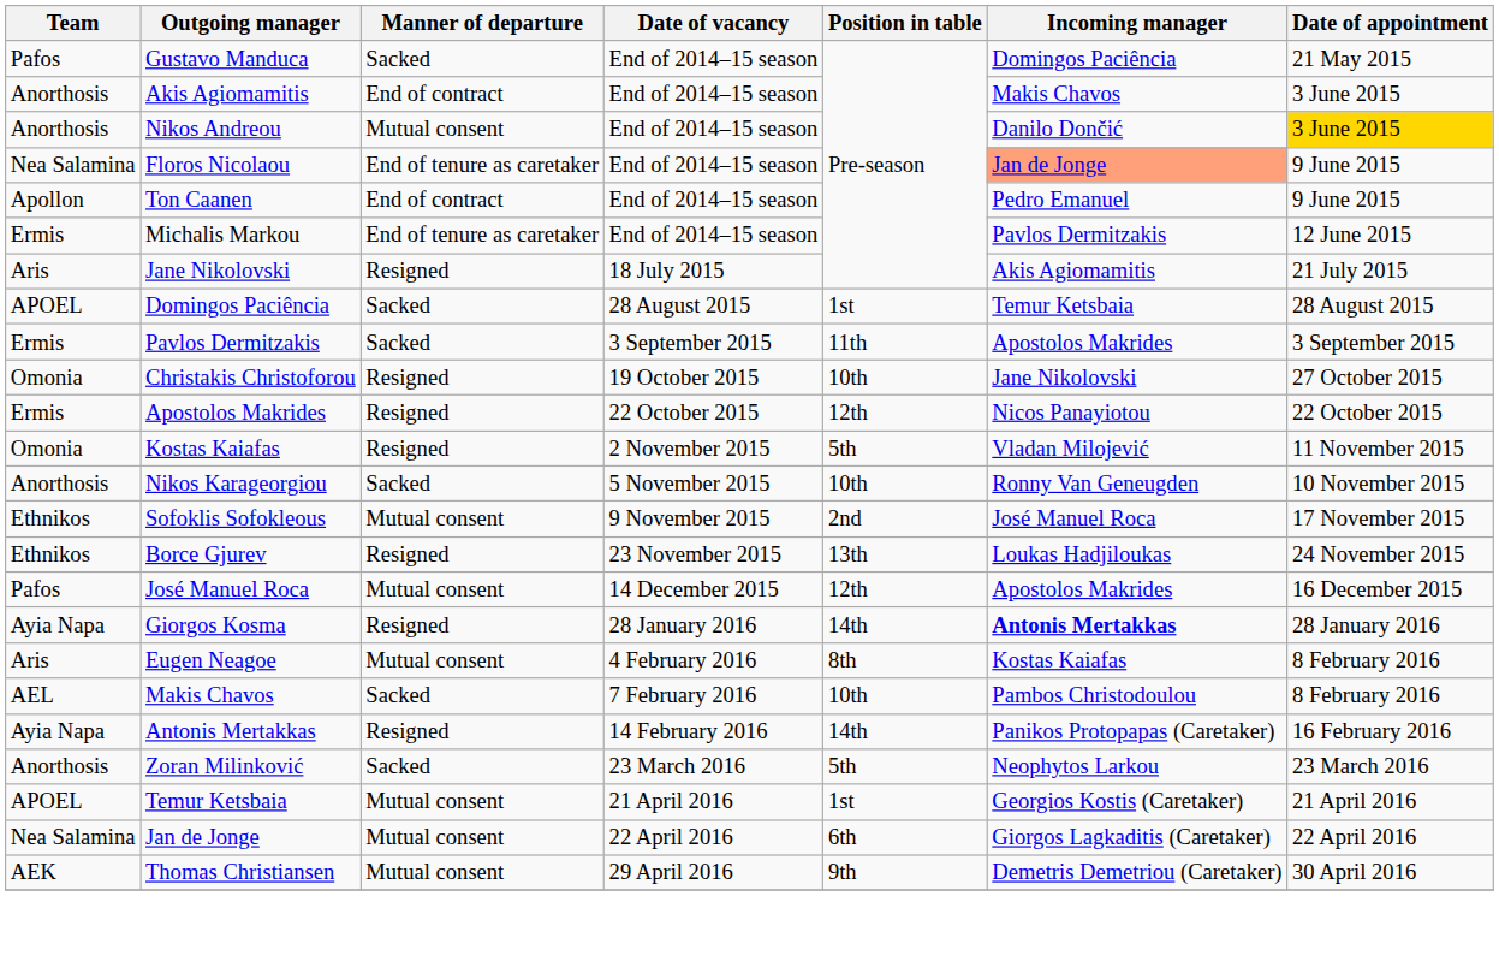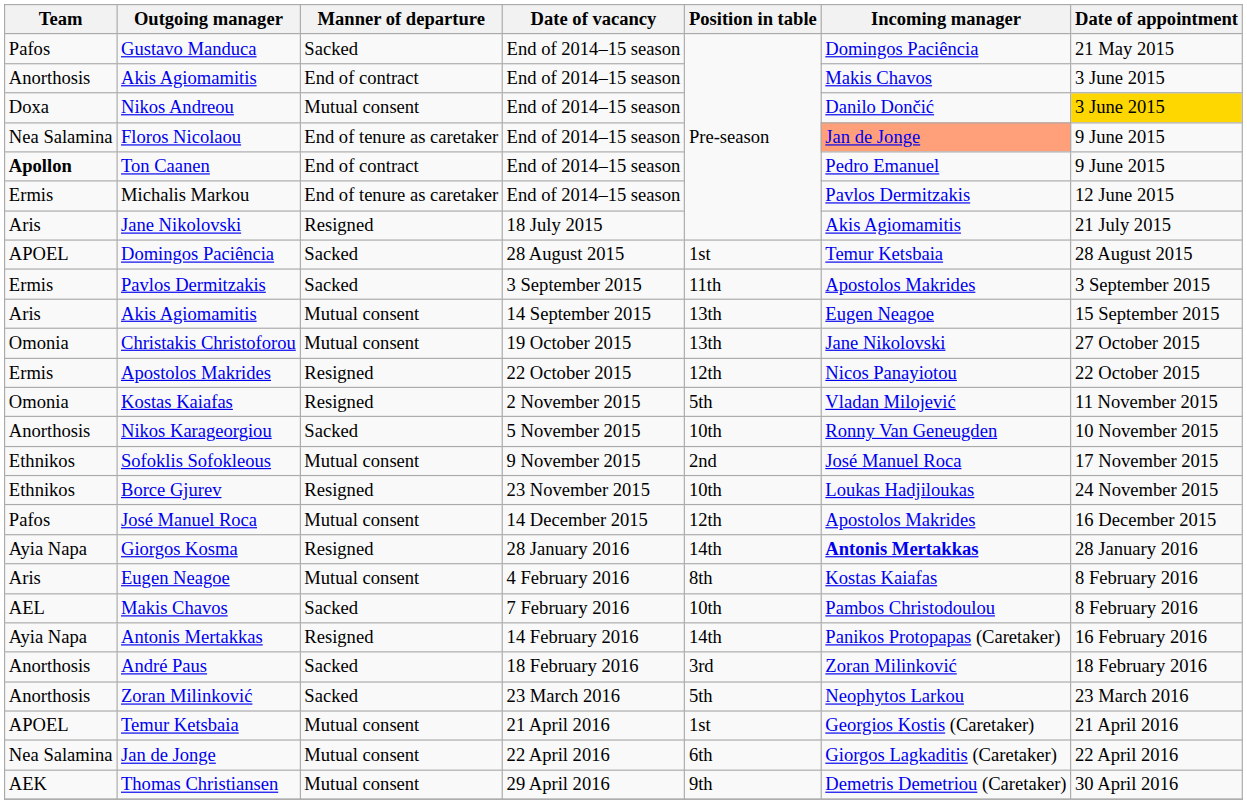 <table class="wikitable">
 <tr>
 <th>Team</th>
 <th>Outgoing manager</th>
 <th>Manner of departure</th>
 <th>Date of vacancy</th>
 <th>Position in table</th>
 <th>Incoming manager</th>
 <th>Date of appointment</th>
 </tr>
 <tr>
 <td>Pafos</td>
 <td> <a href='#'>Gustavo Manduca</a></td>
 <td>Sacked</td>
 <td>End of 2014–15 season</td>
 <td rowspan="7">Pre-season</td>
 <td> <a href='#'>Domingos Paciência</a></td>
 <td>21 May 2015</td>
 </tr>
 <tr>
 <td>Anorthosis</td>
 <td> <a href='#'>Akis Agiomamitis</a></td>
 <td>End of contract</td>
 <td>End of 2014–15 season</td>
 <td> <a href='#'>Makis Chavos</a></td>
 <td>3 June 2015</td>
 </tr>
 <tr>
-<td>Anorthosis</td>
+<td>Doxa</td>
 <td> <a href='#'>Nikos Andreou</a></td>
 <td>Mutual consent</td>
 <td>End of 2014–15 season</td>
 <td> <a href='#'>Danilo Dončić</a></td>
 <td style="background: gold;">3 June 2015</td>
 </tr>
 <tr>
 <td>Nea Salamina</td>
 <td> <a href='#'>Floros Nicolaou</a></td>
 <td>End of tenure as caretaker</td>
 <td>End of 2014–15 season</td>
 <td style="background: lightsalmon;"> <a href='#'>Jan de Jonge</a></td>
 <td>9 June 2015</td>
 </tr>
 <tr>
-<td>Apollon</td>
+<td><strong>Apollon</strong></td>
 <td> <a href='#'>Ton Caanen</a></td>
 <td>End of contract</td>
 <td>End of 2014–15 season</td>
 <td> <a href='#'>Pedro Emanuel</a></td>
 <td>9 June 2015</td>
 </tr>
 <tr>
 <td>Ermis</td>
 <td> Michalis Markou</td>
 <td>End of tenure as caretaker</td>
 <td>End of 2014–15 season</td>
 <td> <a href='#'>Pavlos Dermitzakis</a></td>
 <td>12 June 2015</td>
 </tr>
 <tr>
 <td>Aris</td>
 <td> <a href='#'>Jane Nikolovski</a></td>
 <td>Resigned</td>
 <td>18 July 2015</td>
 <td> <a href='#'>Akis Agiomamitis</a></td>
 <td>21 July 2015</td>
 </tr>
 <tr>
 <td>APOEL</td>
 <td> <a href='#'>Domingos Paciência</a></td>
 <td>Sacked</td>
 <td>28 August 2015</td>
 <td>1st</td>
 <td> <a href='#'>Temur Ketsbaia</a></td>
 <td>28 August 2015</td>
 </tr>
 <tr>
 <td>Ermis</td>
 <td> <a href='#'>Pavlos Dermitzakis</a></td>
 <td>Sacked</td>
 <td>3 September 2015</td>
 <td>11th</td>
 <td> <a href='#'>Apostolos Makrides</a></td>
 <td>3 September 2015</td>
 </tr>
 <tr>
+<td>Aris</td>
+<td> <a href='#'>Akis Agiomamitis</a></td>
+<td>Mutual consent</td>
+<td>14 September 2015</td>
+<td>13th</td>
+<td> <a href='#'>Eugen Neagoe</a></td>
+<td>15 September 2015</td>
+</tr>
+<tr>
 <td>Omonia</td>
 <td> <a href='#'>Christakis Christoforou</a></td>
-<td>Resigned</td>
+<td>Mutual consent</td>
 <td>19 October 2015</td>
-<td>10th</td>
+<td>13th</td>
 <td> <a href='#'>Jane Nikolovski</a></td>
 <td>27 October 2015</td>
 </tr>
 <tr>
 <td>Ermis</td>
 <td> <a href='#'>Apostolos Makrides</a></td>
 <td>Resigned</td>
 <td>22 October 2015</td>
 <td>12th</td>
 <td> <a href='#'>Nicos Panayiotou</a></td>
 <td>22 October 2015</td>
 </tr>
 <tr>
 <td>Omonia</td>
 <td> <a href='#'>Kostas Kaiafas</a></td>
 <td>Resigned</td>
 <td>2 November 2015</td>
 <td>5th</td>
 <td> <a href='#'>Vladan Milojević</a></td>
 <td>11 November 2015</td>
 </tr>
 <tr>
 <td>Anorthosis</td>
 <td> <a href='#'>Nikos Karageorgiou</a></td>
 <td>Sacked</td>
 <td>5 November 2015</td>
 <td>10th</td>
 <td> <a href='#'>Ronny Van Geneugden</a></td>
 <td>10 November 2015</td>
 </tr>
 <tr>
 <td>Ethnikos</td>
 <td> <a href='#'>Sofoklis Sofokleous</a></td>
 <td>Mutual consent</td>
 <td>9 November 2015</td>
 <td>2nd</td>
 <td> <a href='#'>José Manuel Roca</a></td>
 <td>17 November 2015</td>
 </tr>
 <tr>
 <td>Ethnikos</td>
 <td> <a href='#'>Borce Gjurev</a></td>
 <td>Resigned</td>
 <td>23 November 2015</td>
-<td>13th</td>
+<td>10th</td>
 <td> <a href='#'>Loukas Hadjiloukas</a></td>
 <td>24 November 2015</td>
 </tr>
 <tr>
 <td>Pafos</td>
 <td> <a href='#'>José Manuel Roca</a></td>
 <td>Mutual consent</td>
 <td>14 December 2015</td>
 <td>12th</td>
 <td> <a href='#'>Apostolos Makrides</a></td>
 <td>16 December 2015</td>
 </tr>
 <tr>
 <td>Ayia Napa</td>
 <td> <a href='#'>Giorgos Kosma</a></td>
 <td>Resigned</td>
 <td>28 January 2016</td>
 <td>14th</td>
 <td><strong> <a href='#'>Antonis Mertakkas</a></strong></td>
 <td>28 January 2016</td>
 </tr>
 <tr>
 <td>Aris</td>
 <td> <a href='#'>Eugen Neagoe</a></td>
 <td>Mutual consent</td>
 <td>4 February 2016</td>
 <td>8th</td>
 <td> <a href='#'>Kostas Kaiafas</a></td>
 <td>8 February 2016</td>
 </tr>
 <tr>
 <td>AEL</td>
 <td> <a href='#'>Makis Chavos</a></td>
 <td>Sacked</td>
 <td>7 February 2016</td>
 <td>10th</td>
 <td> <a href='#'>Pambos Christodoulou</a></td>
 <td>8 February 2016</td>
 </tr>
 <tr>
 <td>Ayia Napa</td>
 <td> <a href='#'>Antonis Mertakkas</a></td>
 <td>Resigned</td>
 <td>14 February 2016</td>
 <td>14th</td>
 <td> <a href='#'>Panikos Protopapas</a> (Caretaker)</td>
 <td>16 February 2016</td>
 </tr>
 <tr>
 <td>Anorthosis</td>
+<td> <a href='#'>André Paus</a></td>
+<td>Sacked</td>
+<td>18 February 2016</td>
+<td>3rd</td>
+<td> <a href='#'>Zoran Milinković</a></td>
+<td>18 February 2016</td>
+</tr>
+<tr>
+<td>Anorthosis</td>
 <td> <a href='#'>Zoran Milinković</a></td>
 <td>Sacked</td>
 <td>23 March 2016</td>
 <td>5th</td>
 <td> <a href='#'>Neophytos Larkou</a></td>
 <td>23 March 2016</td>
 </tr>
 <tr>
 <td>APOEL</td>
 <td> <a href='#'>Temur Ketsbaia</a></td>
 <td>Mutual consent</td>
 <td>21 April 2016</td>
 <td>1st</td>
 <td> <a href='#'>Georgios Kostis</a> (Caretaker)</td>
 <td>21 April 2016</td>
 </tr>
 <tr>
 <td>Nea Salamina</td>
 <td> <a href='#'>Jan de Jonge</a></td>
 <td>Mutual consent</td>
 <td>22 April 2016</td>
 <td>6th</td>
 <td> <a href='#'>Giorgos Lagkaditis</a> (Caretaker)</td>
 <td>22 April 2016</td>
 </tr>
 <tr>
 <td>AEK</td>
 <td> <a href='#'>Thomas Christiansen</a></td>
 <td>Mutual consent</td>
 <td>29 April 2016</td>
 <td>9th</td>
 <td> <a href='#'>Demetris Demetriou</a> (Caretaker)</td>
 <td>30 April 2016</td>
 </tr>
 <tr>
 </tr>
 </table>
